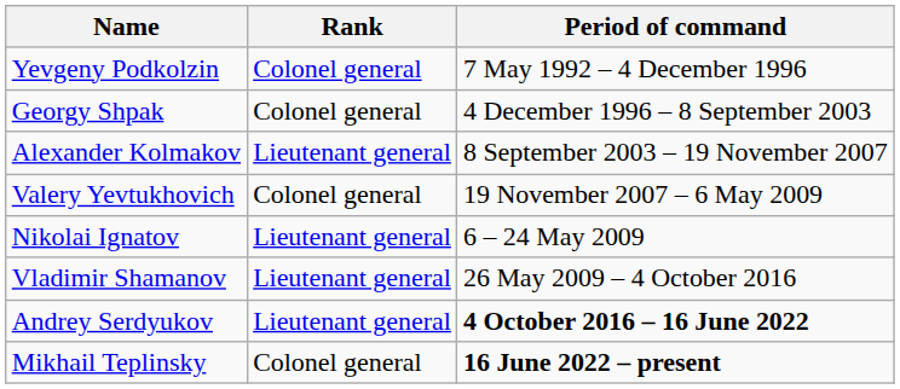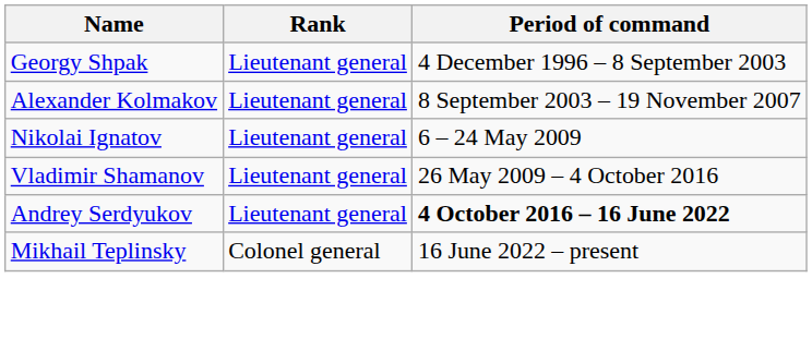 <table class="wikitable">
 <tr>
 <th>Name</th>
 <th>Rank</th>
 <th>Period of command</th>
 </tr>
 <tr>
-<td><a href='#'>Yevgeny Podkolzin</a></td>
-<td><a href='#'>Colonel general</a></td>
-<td>7 May 1992 – 4 December 1996</td>
-</tr>
-<tr>
 <td><a href='#'>Georgy Shpak</a></td>
-<td>Colonel general</td>
+<td><a href='#'>Lieutenant general</a></td>
 <td>4 December 1996 – 8 September 2003</td>
 </tr>
 <tr>
 <td><a href='#'>Alexander Kolmakov</a></td>
 <td><a href='#'>Lieutenant general</a></td>
 <td>8 September 2003 – 19 November 2007</td>
-</tr>
-<tr>
-<td><a href='#'>Valery Yevtukhovich</a></td>
-<td>Colonel general</td>
-<td>19 November 2007 – 6 May 2009</td>
 </tr>
 <tr>
 <td><a href='#'>Nikolai Ignatov</a></td>
 <td><a href='#'>Lieutenant general</a></td>
 <td>6 – 24 May 2009</td>
 </tr>
 <tr>
 <td><a href='#'>Vladimir Shamanov</a></td>
 <td><a href='#'>Lieutenant general</a></td>
 <td>26 May 2009 – 4 October 2016</td>
 </tr>
 <tr>
 <td><a href='#'>Andrey Serdyukov</a></td>
 <td><a href='#'>Lieutenant general</a></td>
 <td><strong>4 October 2016 – 16 June 2022</strong></td>
 </tr>
 <tr>
 <td><a href='#'>Mikhail Teplinsky</a></td>
 <td>Colonel general</td>
-<td><strong>16 June 2022 – present</strong></td>
+<td>16 June 2022 – present</td>
 </tr>
 </table>
